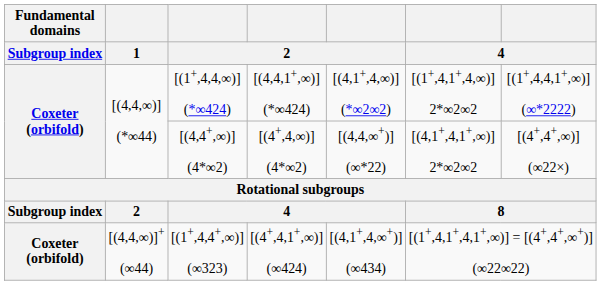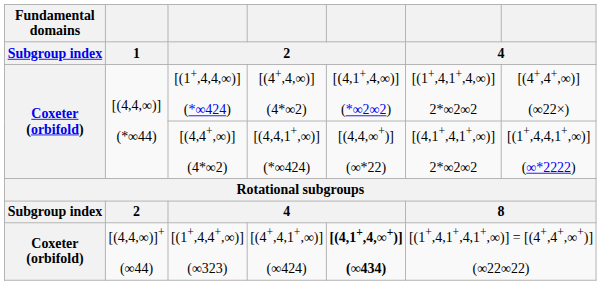 <table class=wikitable>
 <tr align=center>
 <th>Fundamental<br>domains</th>
 <th></th>
 <th><br></th>
 <th><br></th>
 <th><br></th>
 <th><br></th>
 <th valign=top></th>
 </tr>
 <tr align=center>
 <th><a href='#'>Subgroup index</a></th>
 <th>1</th>
 <th colspan=3>2</th>
 <th colspan=2>4</th>
 </tr>
 <tr align=center>
 <th rowspan=2><a href='#'>Coxeter</a><br>(<a href='#'>orbifold</a>)</th>
 <td rowspan=2>[(4,4,∞)]<br><br>(*∞44)</td>
 <td>[(1<sup>+</sup>,4,4,∞)]<br><br>(<a href='#'>*∞424</a>)</td>
-<td>[(4,4,1<sup>+</sup>,∞)]<br><br>(*∞424)</td>
+<td>[(4<sup>+</sup>,4,∞)]<br><br>(4*∞2)</td>
 <td>[(4,1<sup>+</sup>,4,∞)]<br><br>(<a href='#'>*∞2∞2</a>)</td>
 <td>[(1<sup>+</sup>,4,1<sup>+</sup>,4,∞)]<br><br>2*∞2∞2</td>
-<td>[(1<sup>+</sup>,4,4,1<sup>+</sup>,∞)]<br><br>(<a href='#'>∞*2222</a>)</td>
+<td>[(4<sup>+</sup>,4<sup>+</sup>,∞)]<br><br>(∞22×)</td>
 </tr>
 <tr align=center>
 <td>[(4,4<sup>+</sup>,∞)]<br><br>(4*∞2)</td>
-<td>[(4<sup>+</sup>,4,∞)]<br><br>(4*∞2)</td>
+<td>[(4,4,1<sup>+</sup>,∞)]<br><br>(*∞424)</td>
 <td>[(4,4,∞<sup>+</sup>)]<br><br>(∞*22)</td>
 <td>[(4,1<sup>+</sup>,4,1<sup>+</sup>,∞)]<br><br>2*∞2∞2</td>
-<td>[(4<sup>+</sup>,4<sup>+</sup>,∞)]<br><br>(∞22×)</td>
+<td>[(1<sup>+</sup>,4,4,1<sup>+</sup>,∞)]<br><br>(<a href='#'>∞*2222</a>)</td>
 </tr>
 <tr align=center>
 <th colspan=7>Rotational subgroups</th>
 </tr>
 <tr align=center>
 <th>Subgroup index</th>
 <th>2</th>
 <th colspan=3>4</th>
 <th colspan=2>8</th>
 </tr>
 <tr align=center>
 <th>Coxeter<br>(orbifold)</th>
 <td>[(4,4,∞)]<sup>+</sup><br><br>(∞44)</td>
 <td>[(1<sup>+</sup>,4,4<sup>+</sup>,∞)]<br><br>(∞323)</td>
 <td>[(4<sup>+</sup>,4,1<sup>+</sup>,∞)]<br><br>(∞424)</td>
-<td>[(4,1<sup>+</sup>,4,∞<sup>+</sup>)]<br><br>(∞434)</td>
+<td><strong>[(4,1<sup>+</sup>,4,∞<sup>+</sup>)]<br><br>(∞434)</strong></td>
 <td colspan=2>[(1<sup>+</sup>,4,1<sup>+</sup>,4,1<sup>+</sup>,∞)] = [(4<sup>+</sup>,4<sup>+</sup>,∞<sup>+</sup>)]<br><br>(∞22∞22)</td>
 </tr>
 </table>
